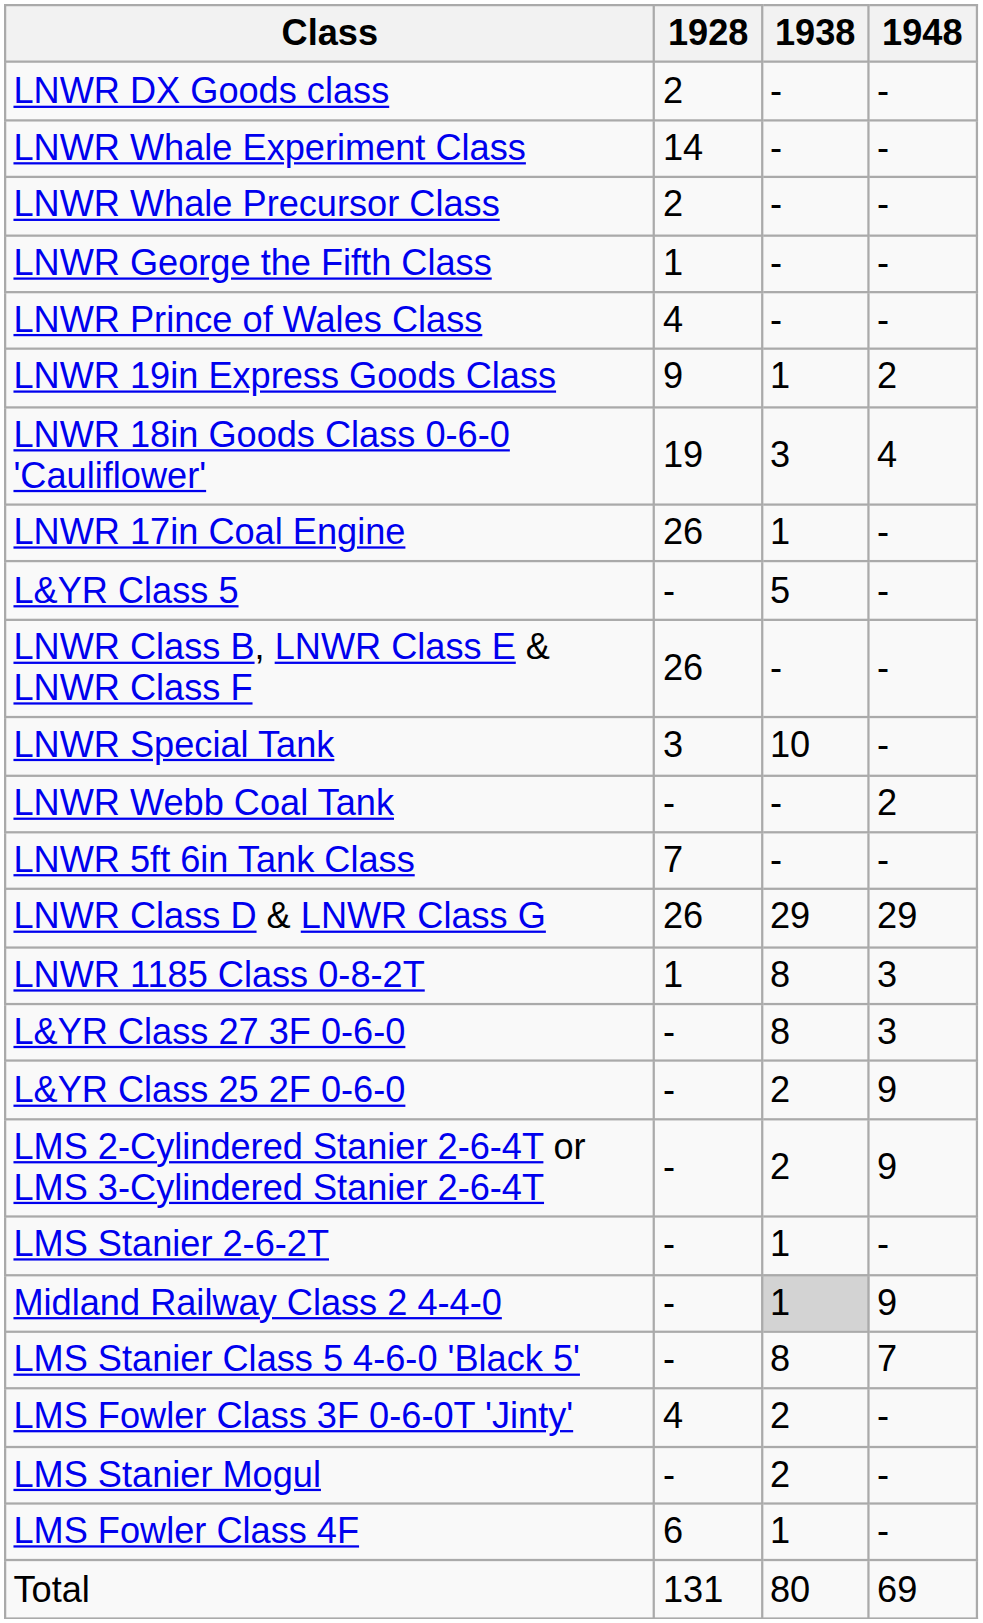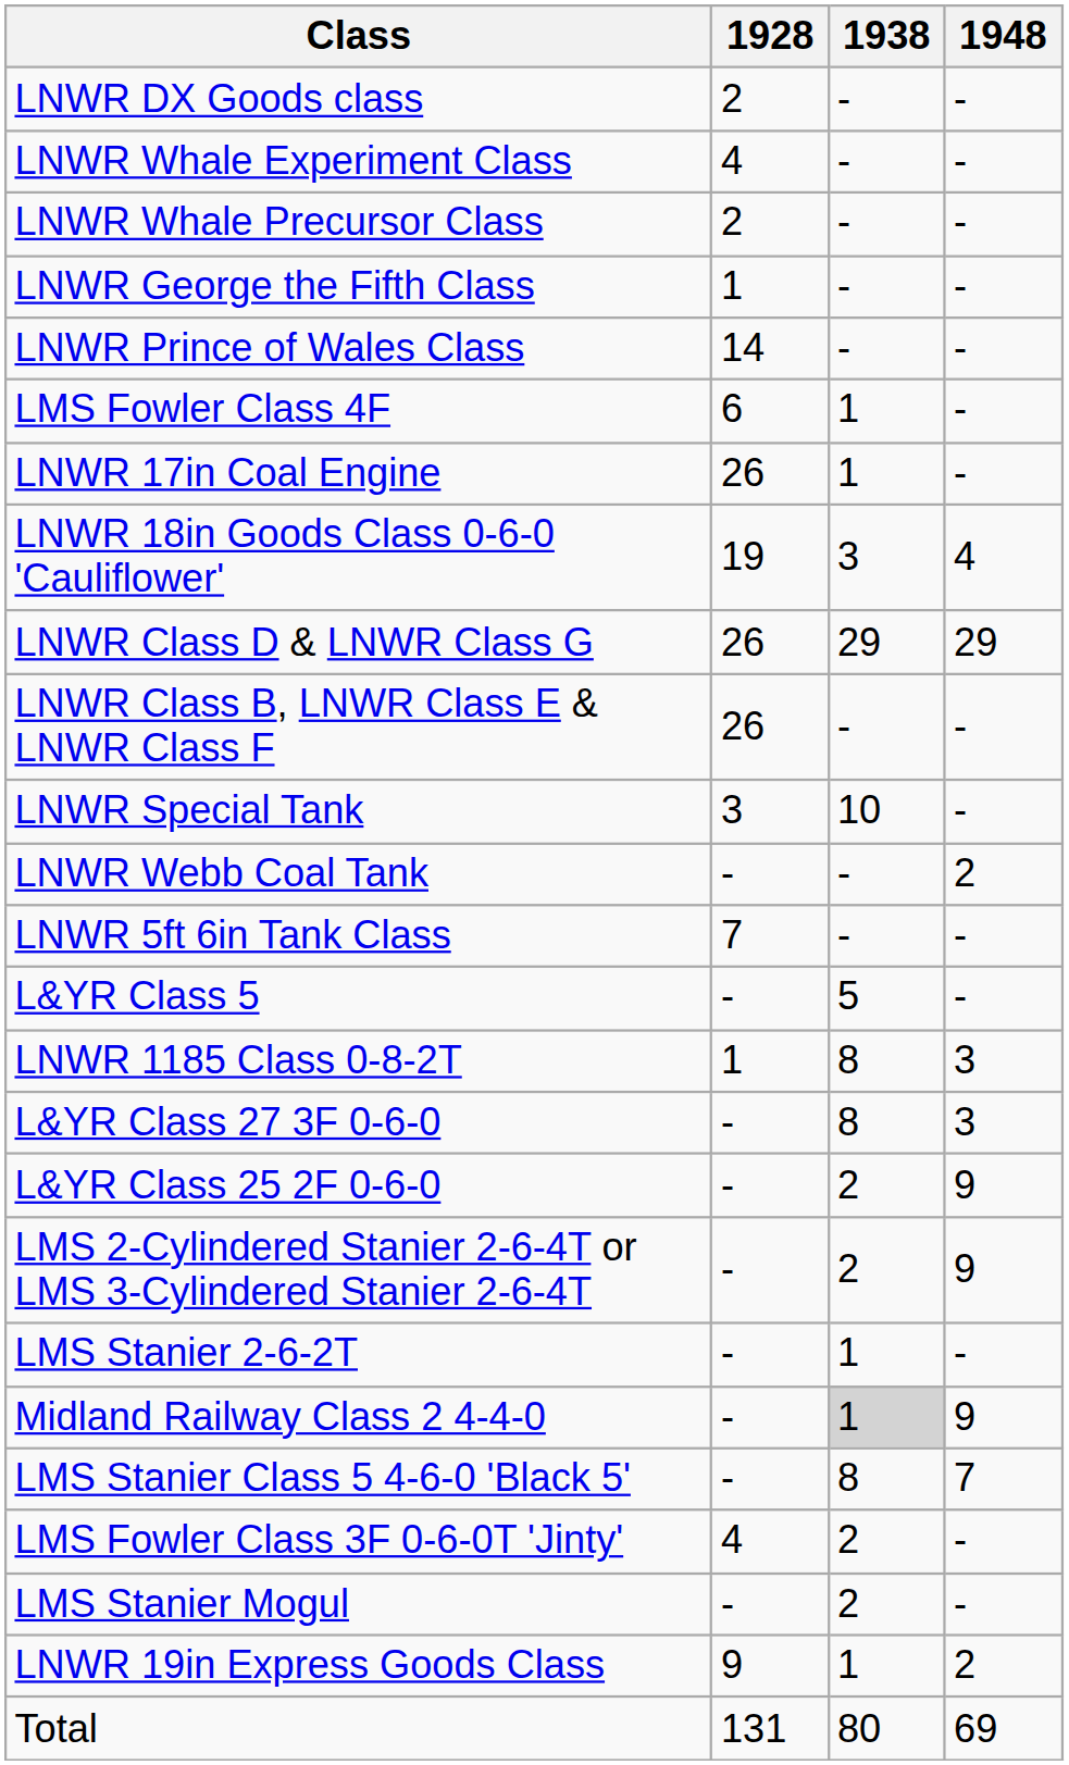 <table class="wikitable plainrowheaders">
 <tr>
 <th scope="col" width="280">Class</th>
 <th scope="col" width="40">1928</th>
 <th scope="col" width="40">1938</th>
 <th scope="col" width="40">1948</th>
 </tr>
 <tr>
 <td><a href='#'>LNWR DX Goods class</a></td>
 <td>2</td>
 <td>-</td>
 <td>-</td>
 </tr>
 <tr>
 <td><a href='#'>LNWR Whale Experiment Class</a></td>
-<td>14</td>
+<td>4</td>
 <td>-</td>
 <td>-</td>
 </tr>
 <tr>
 <td><a href='#'>LNWR Whale Precursor Class</a></td>
 <td>2</td>
 <td>-</td>
 <td>-</td>
 </tr>
 <tr>
 <td><a href='#'>LNWR George the Fifth Class</a></td>
 <td>1</td>
 <td>-</td>
 <td>-</td>
 </tr>
 <tr>
 <td><a href='#'>LNWR Prince of Wales Class</a></td>
-<td>4</td>
+<td>14</td>
 <td>-</td>
 <td>-</td>
 </tr>
 <tr>
-<td><a href='#'>LNWR 19in Express Goods Class</a></td>
-<td>9</td>
+<td><a href='#'>LMS Fowler Class 4F</a></td>
+<td>6</td>
 <td>1</td>
-<td>2</td>
+<td>-</td>
+</tr>
+<tr>
+<td><a href='#'>LNWR 17in Coal Engine</a></td>
+<td>26</td>
+<td>1</td>
+<td>-</td>
 </tr>
 <tr>
 <td><a href='#'>LNWR 18in Goods Class 0-6-0 'Cauliflower'</a></td>
 <td>19</td>
 <td>3</td>
 <td>4</td>
 </tr>
 <tr>
-<td><a href='#'>LNWR 17in Coal Engine</a></td>
+<td><a href='#'>LNWR Class D</a> & <a href='#'>LNWR Class G</a></td>
 <td>26</td>
-<td>1</td>
-<td>-</td>
-</tr>
-<tr>
-<td><a href='#'>L&YR Class 5</a></td>
-<td>-</td>
-<td>5</td>
-<td>-</td>
+<td>29</td>
+<td>29</td>
 </tr>
 <tr>
 <td><a href='#'>LNWR Class B</a>, <a href='#'>LNWR Class E</a> & <a href='#'>LNWR Class F</a></td>
 <td>26</td>
 <td>-</td>
 <td>-</td>
 </tr>
 <tr>
 <td><a href='#'>LNWR Special Tank</a></td>
 <td>3</td>
 <td>10</td>
 <td>-</td>
 </tr>
 <tr>
 <td><a href='#'>LNWR Webb Coal Tank</a></td>
 <td>-</td>
 <td>-</td>
 <td>2</td>
 </tr>
 <tr>
 <td><a href='#'>LNWR 5ft 6in Tank Class</a></td>
 <td>7</td>
 <td>-</td>
 <td>-</td>
 </tr>
 <tr>
-<td><a href='#'>LNWR Class D</a> & <a href='#'>LNWR Class G</a></td>
-<td>26</td>
-<td>29</td>
-<td>29</td>
+<td><a href='#'>L&YR Class 5</a></td>
+<td>-</td>
+<td>5</td>
+<td>-</td>
 </tr>
 <tr>
 <td><a href='#'>LNWR 1185 Class 0-8-2T</a></td>
 <td>1</td>
 <td>8</td>
 <td>3</td>
 </tr>
 <tr>
 <td><a href='#'>L&YR Class 27 3F 0-6-0</a></td>
 <td>-</td>
 <td>8</td>
 <td>3</td>
 </tr>
 <tr>
 <td><a href='#'>L&YR Class 25 2F 0-6-0</a></td>
 <td>-</td>
 <td>2</td>
 <td>9</td>
 </tr>
 <tr>
 <td><a href='#'>LMS 2-Cylindered Stanier 2-6-4T</a> or <a href='#'>LMS 3-Cylindered Stanier 2-6-4T</a></td>
 <td>-</td>
 <td>2</td>
 <td>9</td>
 </tr>
 <tr>
 <td><a href='#'>LMS Stanier 2-6-2T</a></td>
 <td>-</td>
 <td>1</td>
 <td>-</td>
 </tr>
 <tr>
 <td><a href='#'>Midland Railway Class 2 4-4-0</a></td>
 <td>-</td>
 <td style="background: lightgrey;">1</td>
 <td>9</td>
 </tr>
 <tr>
 <td><a href='#'>LMS Stanier Class 5 4-6-0 'Black 5'</a></td>
 <td>-</td>
 <td>8</td>
 <td>7</td>
 </tr>
 <tr>
 <td><a href='#'>LMS Fowler Class 3F 0-6-0T 'Jinty'</a></td>
 <td>4</td>
 <td>2</td>
 <td>-</td>
 </tr>
 <tr>
 <td><a href='#'>LMS Stanier Mogul</a></td>
 <td>-</td>
 <td>2</td>
 <td>-</td>
 </tr>
 <tr>
-<td><a href='#'>LMS Fowler Class 4F</a></td>
-<td>6</td>
+<td><a href='#'>LNWR 19in Express Goods Class</a></td>
+<td>9</td>
 <td>1</td>
-<td>-</td>
+<td>2</td>
 </tr>
 <tr>
 <td>Total</td>
 <td>131</td>
 <td>80</td>
 <td>69</td>
 </tr>
 <tr>
 </tr>
 </table>
